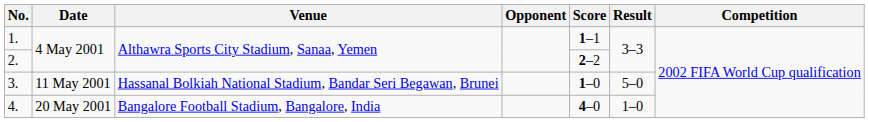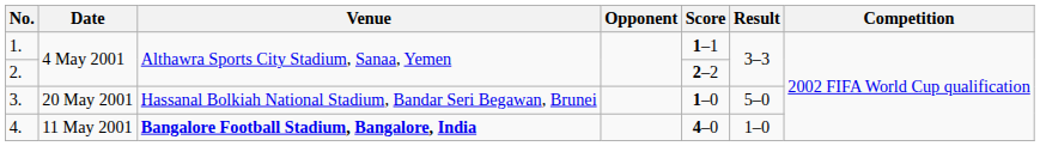 <table class="wikitable">
 <tr>
 <th>No.</th>
 <th>Date</th>
 <th>Venue</th>
 <th>Opponent</th>
 <th>Score</th>
 <th>Result</th>
 <th>Competition</th>
 </tr>
 <tr>
 <td>1.</td>
 <td rowspan=2>4 May 2001</td>
 <td rowspan=2><a href='#'>Althawra Sports City Stadium</a>, <a href='#'>Sanaa</a>, <a href='#'>Yemen</a></td>
 <td rowspan=2></td>
 <td align=center><strong>1</strong>–1</td>
 <td rowspan=2 align=center>3–3</td>
 <td rowspan=4><a href='#'>2002 FIFA World Cup qualification</a></td>
 </tr>
 <tr>
 <td>2.</td>
 <td align=center><strong>2</strong>–2</td>
 </tr>
 <tr>
 <td>3.</td>
-<td>11 May 2001</td>
+<td>20 May 2001</td>
 <td><a href='#'>Hassanal Bolkiah National Stadium</a>, <a href='#'>Bandar Seri Begawan</a>, <a href='#'>Brunei</a></td>
 <td></td>
 <td align=center><strong>1</strong>–0</td>
 <td align=center>5–0</td>
 </tr>
 <tr>
 <td>4.</td>
-<td>20 May 2001</td>
-<td><a href='#'>Bangalore Football Stadium</a>, <a href='#'>Bangalore</a>, <a href='#'>India</a></td>
+<td>11 May 2001</td>
+<td><strong><a href='#'>Bangalore Football Stadium</a>, <a href='#'>Bangalore</a>, <a href='#'>India</a></strong></td>
 <td></td>
 <td align=center><strong>4</strong>–0</td>
 <td align=center>1–0</td>
 </tr>
 </table>
